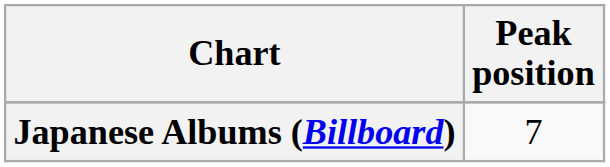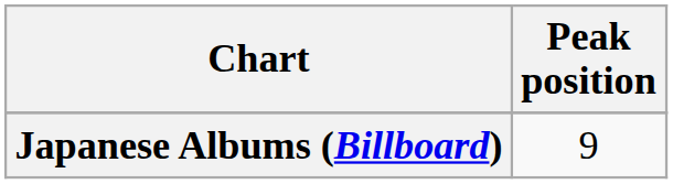 <table class="wikitable sortable plainrowheaders" style="text-align:center">
 <tr>
 <th scope="col">Chart</th>
 <th scope="col">Peak<br>position</th>
 </tr>
 <tr>
 </tr>
 <tr>
 <th scope="row">Japanese Albums (<em><a href='#'>Billboard</a></em>)</th>
-<td>7</td>
+<td>9</td>
 </tr>
 </table>
